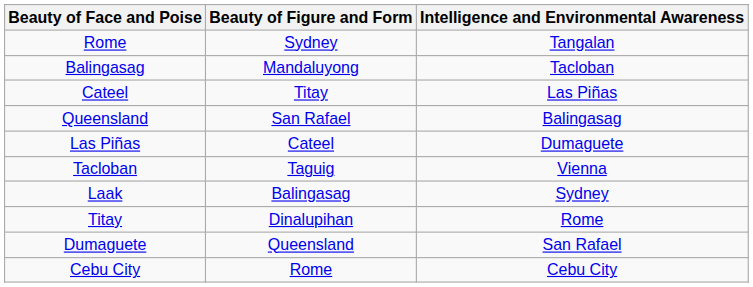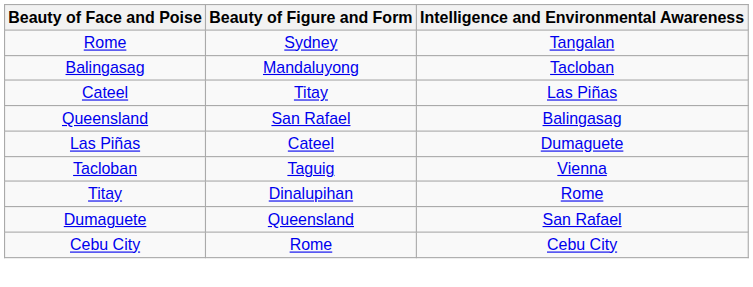 <table class="wikitable " style="font-size: 90%; text-align:center;">
 <tr>
 <th>Beauty of Face and Poise</th>
 <th>Beauty of Figure and Form</th>
 <th>Intelligence and Environmental Awareness</th>
 </tr>
 <tr>
 <td><a href='#'>Rome</a></td>
 <td><a href='#'>Sydney</a></td>
 <td><a href='#'>Tangalan</a></td>
 </tr>
 <tr>
 <td><a href='#'>Balingasag</a></td>
 <td><a href='#'>Mandaluyong</a></td>
 <td><a href='#'>Tacloban</a></td>
 </tr>
 <tr>
 <td><a href='#'>Cateel</a></td>
 <td><a href='#'>Titay</a></td>
 <td><a href='#'>Las Piñas</a></td>
 </tr>
 <tr>
 <td><a href='#'>Queensland</a></td>
 <td><a href='#'>San Rafael</a></td>
 <td><a href='#'>Balingasag</a></td>
 </tr>
 <tr>
 <td><a href='#'>Las Piñas</a></td>
 <td><a href='#'>Cateel</a></td>
 <td><a href='#'>Dumaguete</a></td>
 </tr>
 <tr>
 <td><a href='#'>Tacloban</a></td>
 <td><a href='#'>Taguig</a></td>
 <td><a href='#'>Vienna</a></td>
 </tr>
 <tr>
-<td><a href='#'>Laak</a></td>
-<td><a href='#'>Balingasag</a></td>
-<td><a href='#'>Sydney</a></td>
-</tr>
-<tr>
 <td><a href='#'>Titay</a></td>
 <td><a href='#'>Dinalupihan</a></td>
 <td><a href='#'>Rome</a></td>
 </tr>
 <tr>
 <td><a href='#'>Dumaguete</a></td>
 <td><a href='#'>Queensland</a></td>
 <td><a href='#'>San Rafael</a></td>
 </tr>
 <tr>
 <td><a href='#'>Cebu City</a></td>
 <td><a href='#'>Rome</a></td>
 <td><a href='#'>Cebu City</a></td>
 </tr>
 </table>
